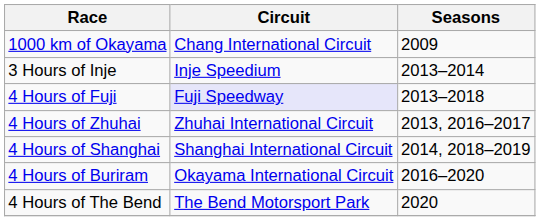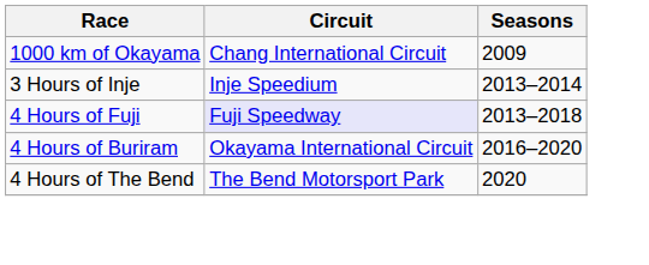 <table class="wikitable">
 <tr>
 <th>Race</th>
 <th>Circuit</th>
 <th>Seasons</th>
 </tr>
 <tr>
 <td><a href='#'>1000 km of Okayama</a></td>
 <td> <a href='#'>Chang International Circuit</a></td>
 <td>2009</td>
 </tr>
 <tr>
 <td>3 Hours of Inje</td>
 <td> <a href='#'>Inje Speedium</a></td>
 <td>2013–2014</td>
 </tr>
 <tr>
 <td><a href='#'>4 Hours of Fuji</a></td>
 <td style="background: lavender;"> <a href='#'>Fuji Speedway</a></td>
 <td>2013–2018</td>
 </tr>
 <tr>
-<td><a href='#'>4 Hours of Zhuhai</a></td>
-<td> <a href='#'>Zhuhai International Circuit</a></td>
-<td>2013, 2016–2017</td>
-</tr>
-<tr>
-<td><a href='#'>4 Hours of Shanghai</a></td>
-<td> <a href='#'>Shanghai International Circuit</a></td>
-<td>2014, 2018–2019</td>
-</tr>
-<tr>
 <td><a href='#'>4 Hours of Buriram</a></td>
 <td> <a href='#'>Okayama International Circuit</a></td>
 <td>2016–2020</td>
 </tr>
 <tr>
 <td>4 Hours of The Bend</td>
 <td> <a href='#'>The Bend Motorsport Park</a></td>
 <td>2020</td>
 </tr>
 <tr>
 </tr>
 </table>
